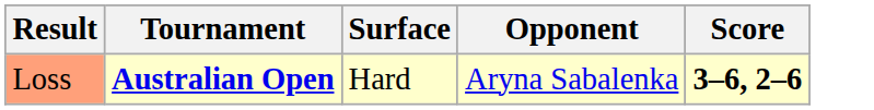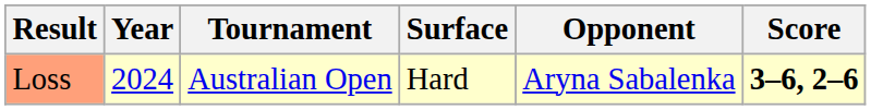 <table class="sortable wikitable">
 <tr>
 <th>Result</th>
+<th>Year</th>
 <th>Tournament</th>
 <th>Surface</th>
 <th>Opponent</th>
 <th class=unsortable>Score</th>
 </tr>
 <tr style=background:#ffc>
 <td bgcolor=ffa07a>Loss</td>
-<td><strong><a href='#'>Australian Open</a></strong></td>
+<td><a href='#'>2024</a></td>
+<td><a href='#'>Australian Open</a></td>
 <td>Hard</td>
 <td> <a href='#'>Aryna Sabalenka</a></td>
 <td><strong>3–6, 2–6</strong></td>
 </tr>
 </table>
